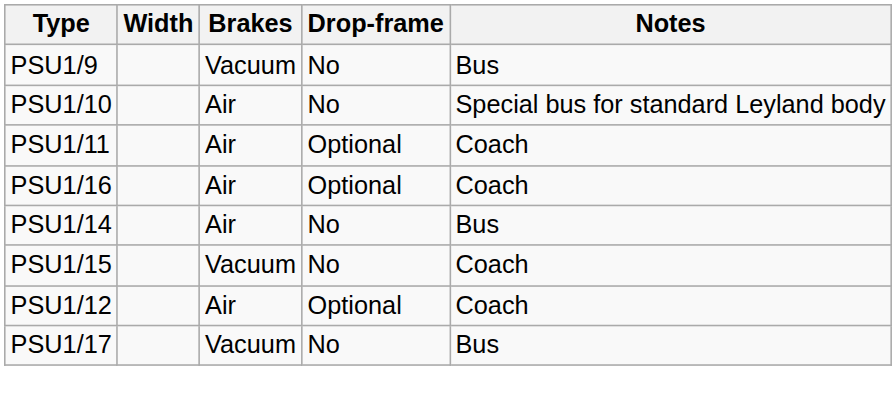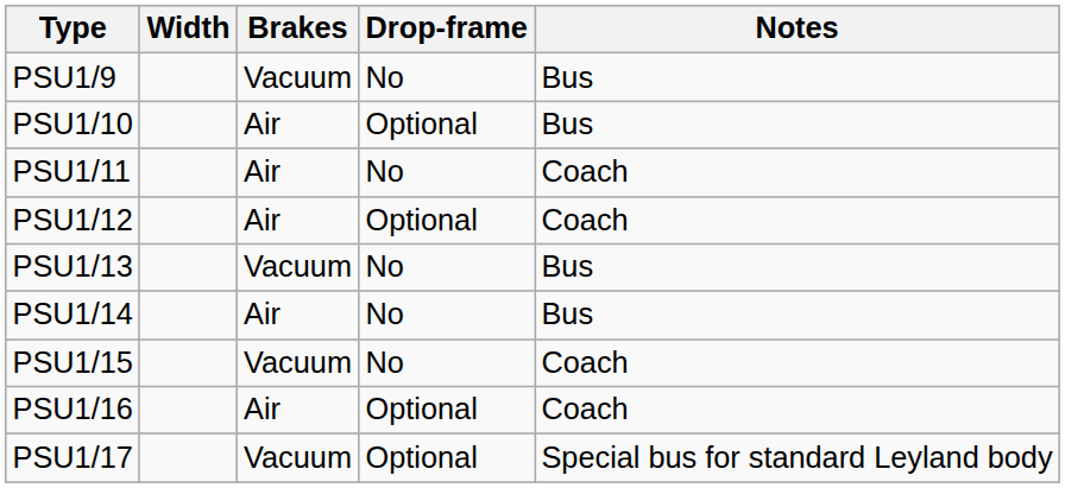 <table class="wikitable">
 <tr>
 <th>Type</th>
 <th>Width</th>
 <th>Brakes</th>
 <th>Drop-frame</th>
 <th>Notes</th>
 </tr>
 <tr>
 <td>PSU1/9</td>
 <td></td>
 <td>Vacuum</td>
 <td>No</td>
 <td>Bus</td>
 </tr>
 <tr>
 <td>PSU1/10</td>
 <td></td>
 <td>Air</td>
-<td>No</td>
-<td>Special bus for standard Leyland body</td>
+<td>Optional</td>
+<td>Bus</td>
 </tr>
 <tr>
 <td>PSU1/11</td>
+<td></td>
+<td>Air</td>
+<td>No</td>
+<td>Coach</td>
+</tr>
+<tr>
+<td>PSU1/12</td>
 <td></td>
 <td>Air</td>
 <td>Optional</td>
 <td>Coach</td>
 </tr>
 <tr>
-<td>PSU1/16</td>
+<td>PSU1/13</td>
 <td></td>
-<td>Air</td>
-<td>Optional</td>
-<td>Coach</td>
+<td>Vacuum</td>
+<td>No</td>
+<td>Bus</td>
 </tr>
 <tr>
 <td>PSU1/14</td>
 <td></td>
 <td>Air</td>
 <td>No</td>
 <td>Bus</td>
 </tr>
 <tr>
 <td>PSU1/15</td>
 <td></td>
 <td>Vacuum</td>
 <td>No</td>
 <td>Coach</td>
 </tr>
 <tr>
-<td>PSU1/12</td>
+<td>PSU1/16</td>
 <td></td>
 <td>Air</td>
 <td>Optional</td>
 <td>Coach</td>
 </tr>
 <tr>
 <td>PSU1/17</td>
 <td></td>
 <td>Vacuum</td>
-<td>No</td>
-<td>Bus</td>
+<td>Optional</td>
+<td>Special bus for standard Leyland body</td>
 </tr>
 </table>
